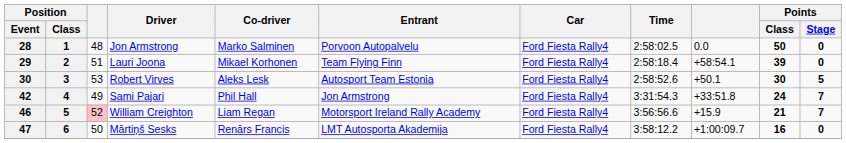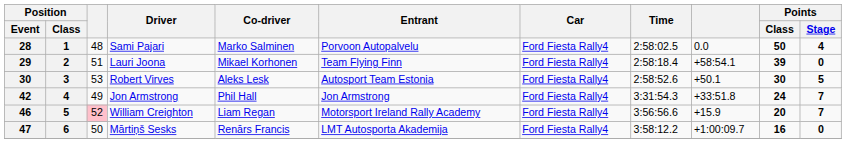 <table class="wikitable" width=85% style="font-size: 85%;">
 <tr>
 <th colspan="2">Position</th>
 <th rowspan="2"></th>
 <th rowspan="2">Driver</th>
 <th rowspan="2">Co-driver</th>
 <th rowspan="2">Entrant</th>
 <th rowspan="2">Car</th>
 <th rowspan="2">Time</th>
 <th rowspan="2"></th>
 <th colspan="2">Points</th>
 </tr>
 <tr>
 <th>Event</th>
 <th>Class</th>
 <th>Class</th>
 <th><a href='#'>Stage</a></th>
 </tr>
 <tr>
 <th>28</th>
 <th>1</th>
 <td align="center">48</td>
-<td><a href='#'>Jon Armstrong</a></td>
+<td><a href='#'>Sami Pajari</a></td>
 <td><a href='#'>Marko Salminen</a></td>
 <td><a href='#'>Porvoon Autopalvelu</a></td>
 <td><a href='#'>Ford Fiesta Rally4</a></td>
 <td>2:58:02.5</td>
 <td>0.0</td>
 <td align="center"><strong>50</strong></td>
-<td align="center"><strong>0</strong></td>
+<td align="center"><strong>4</strong></td>
 </tr>
 <tr>
 <th>29</th>
 <th>2</th>
 <td align="center">51</td>
 <td><a href='#'>Lauri Joona</a></td>
 <td><a href='#'>Mikael Korhonen</a></td>
 <td><a href='#'>Team Flying Finn</a></td>
 <td><a href='#'>Ford Fiesta Rally4</a></td>
 <td>2:58:18.4</td>
 <td>+58:54.1</td>
 <td align="center"><strong>39</strong></td>
 <td align="center"><strong>0</strong></td>
 </tr>
 <tr>
 <th>30</th>
 <th>3</th>
 <td align="center">53</td>
 <td><a href='#'>Robert Virves</a></td>
 <td><a href='#'>Aleks Lesk</a></td>
 <td><a href='#'>Autosport Team Estonia</a></td>
 <td><a href='#'>Ford Fiesta Rally4</a></td>
 <td>2:58:52.6</td>
 <td>+50.1</td>
 <td align="center"><strong>30</strong></td>
 <td align="center"><strong>5</strong></td>
 </tr>
 <tr>
 <th>42</th>
 <th>4</th>
 <td align="center">49</td>
-<td><a href='#'>Sami Pajari</a></td>
+<td><a href='#'>Jon Armstrong</a></td>
 <td><a href='#'>Phil Hall</a></td>
 <td><a href='#'>Jon Armstrong</a></td>
 <td><a href='#'>Ford Fiesta Rally4</a></td>
 <td>3:31:54.3</td>
 <td>+33:51.8</td>
 <td align="center"><strong>24</strong></td>
 <td align="center"><strong>7</strong></td>
 </tr>
 <tr>
 <th>46</th>
 <th>5</th>
 <td align="center" style="background: pink;">52</td>
 <td><a href='#'>William Creighton</a></td>
 <td><a href='#'>Liam Regan</a></td>
 <td><a href='#'>Motorsport Ireland Rally Academy</a></td>
 <td><a href='#'>Ford Fiesta Rally4</a></td>
 <td>3:56:56.6</td>
 <td>+15.9</td>
-<td align="center"><strong>21</strong></td>
+<td align="center"><strong>20</strong></td>
 <td align="center"><strong>7</strong></td>
 </tr>
 <tr>
 <th>47</th>
 <th>6</th>
 <td align="center">50</td>
 <td><a href='#'>Mārtiņš Sesks</a></td>
 <td><a href='#'>Renārs Francis</a></td>
 <td><a href='#'>LMT Autosporta Akademija</a></td>
 <td><a href='#'>Ford Fiesta Rally4</a></td>
 <td>3:58:12.2</td>
 <td>+1:00:09.7</td>
 <td align="center"><strong>16</strong></td>
 <td align="center"><strong>0</strong></td>
 </tr>
 <tr>
 </tr>
 </table>
